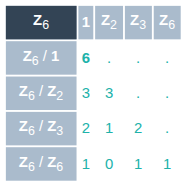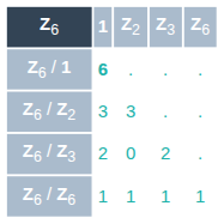 <table style="background:white; color:lightseagreen; width:12em; height:12em; text-align:center;">
 <tr style="background:#abc; color:white; ">
 <td style="background:#345; color:white;"><strong>Z</strong><sub>6</sub></td>
 <td><strong>1</strong></td>
 <td><strong>Z</strong><sub>2</sub></td>
 <td><strong>Z</strong><sub>3</sub></td>
 <td><strong>Z</strong><sub>6</sub></td>
 </tr>
 <tr>
 <td style="background:#abc; color:white;"><strong>Z</strong><sub>6</sub> / <strong>1</strong></td>
 <td><strong>6</strong></td>
 <td>.</td>
 <td>.</td>
 <td>.</td>
 </tr>
 <tr>
 <td style="background:#abc; color:white;"><strong>Z</strong><sub>6</sub> / <strong>Z</strong><sub>2</sub></td>
 <td>3</td>
 <td>3</td>
 <td>.</td>
 <td>.</td>
 </tr>
 <tr>
 <td style="background:#abc; color:white;"><strong>Z</strong><sub>6</sub> / <strong>Z</strong><sub>3</sub></td>
 <td>2</td>
-<td>1</td>
+<td>0</td>
 <td>2</td>
 <td>.</td>
 </tr>
 <tr>
 <td style="background:#abc; color:white;"><strong>Z</strong><sub>6</sub> / <strong>Z</strong><sub>6</sub></td>
 <td>1</td>
-<td>0</td>
+<td>1</td>
 <td>1</td>
 <td>1</td>
 </tr>
 </table>
